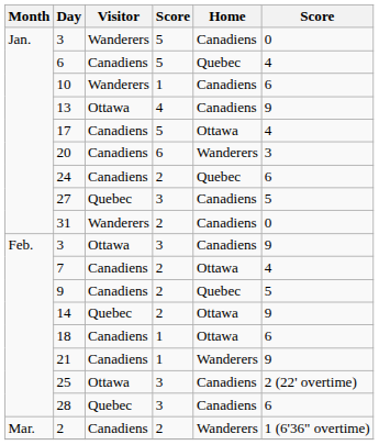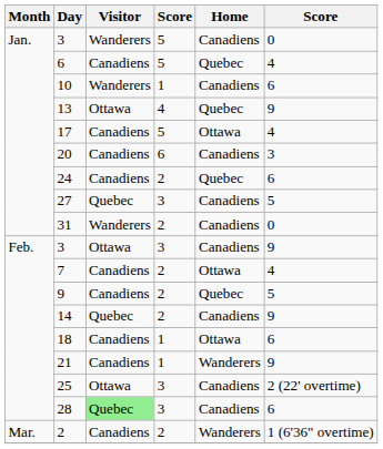 <table class="wikitable">
 <tr>
 <th>Month</th>
 <th>Day</th>
 <th>Visitor</th>
 <th>Score</th>
 <th>Home</th>
 <th>Score</th>
 </tr>
 <tr>
 <td rowspan=9 valign=top>Jan.</td>
 <td>3</td>
 <td>Wanderers</td>
 <td>5</td>
 <td>Canadiens</td>
 <td>0</td>
 </tr>
 <tr>
 <td>6</td>
 <td>Canadiens</td>
 <td>5</td>
 <td>Quebec</td>
 <td>4</td>
 </tr>
 <tr>
 <td>10</td>
 <td>Wanderers</td>
 <td>1</td>
 <td>Canadiens</td>
 <td>6</td>
 </tr>
 <tr>
 <td>13</td>
 <td>Ottawa</td>
 <td>4</td>
-<td>Canadiens</td>
+<td>Quebec</td>
 <td>9</td>
 </tr>
 <tr>
 <td>17</td>
 <td>Canadiens</td>
 <td>5</td>
 <td>Ottawa</td>
 <td>4</td>
 </tr>
 <tr>
 <td>20</td>
 <td>Canadiens</td>
 <td>6</td>
-<td>Wanderers</td>
+<td>Canadiens</td>
 <td>3</td>
 </tr>
 <tr>
 <td>24</td>
 <td>Canadiens</td>
 <td>2</td>
 <td>Quebec</td>
 <td>6</td>
 </tr>
 <tr>
 <td>27</td>
 <td>Quebec</td>
 <td>3</td>
 <td>Canadiens</td>
 <td>5</td>
 </tr>
 <tr>
 <td>31</td>
 <td>Wanderers</td>
 <td>2</td>
 <td>Canadiens</td>
 <td>0</td>
 </tr>
 <tr>
 <td rowspan=8 valign=top>Feb.</td>
 <td>3</td>
 <td>Ottawa</td>
 <td>3</td>
 <td>Canadiens</td>
 <td>9</td>
 </tr>
 <tr>
 <td>7</td>
 <td>Canadiens</td>
 <td>2</td>
 <td>Ottawa</td>
 <td>4</td>
 </tr>
 <tr>
 <td>9</td>
 <td>Canadiens</td>
 <td>2</td>
 <td>Quebec</td>
 <td>5</td>
 </tr>
 <tr>
 <td>14</td>
 <td>Quebec</td>
 <td>2</td>
-<td>Ottawa</td>
+<td>Canadiens</td>
 <td>9</td>
 </tr>
 <tr>
 <td>18</td>
 <td>Canadiens</td>
 <td>1</td>
 <td>Ottawa</td>
 <td>6</td>
 </tr>
 <tr>
 <td>21</td>
 <td>Canadiens</td>
 <td>1</td>
 <td>Wanderers</td>
 <td>9</td>
 </tr>
 <tr>
 <td>25</td>
 <td>Ottawa</td>
 <td>3</td>
 <td>Canadiens</td>
 <td>2 (22' overtime)</td>
 </tr>
 <tr>
 <td>28</td>
-<td>Quebec</td>
+<td style="background: lightgreen;">Quebec</td>
 <td>3</td>
 <td>Canadiens</td>
 <td>6</td>
 </tr>
 <tr>
 <td valign=top>Mar.</td>
 <td>2</td>
 <td>Canadiens</td>
 <td>2</td>
 <td>Wanderers</td>
 <td>1 (6'36" overtime)</td>
 </tr>
 <tr>
 </tr>
 </table>
